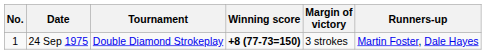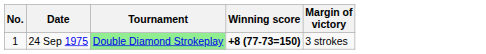 <table class="wikitable" style="font-size:95%;">
 <tr>
 <th>No.</th>
 <th>Date</th>
 <th>Tournament</th>
 <th>Winning score</th>
 <th>Margin of<br>victory</th>
-<th>Runners-up</th>
 </tr>
 <tr>
 <td align=center>1</td>
 <td>24 Sep <a href='#'>1975</a></td>
-<td><a href='#'>Double Diamond Strokeplay</a></td>
+<td style="background: lightgreen;"><a href='#'>Double Diamond Strokeplay</a></td>
 <td><strong>+8 (77-73=150)</strong></td>
 <td>3 strokes</td>
-<td> <a href='#'>Martin Foster</a>,  <a href='#'>Dale Hayes</a></td>
 </tr>
 </table>
